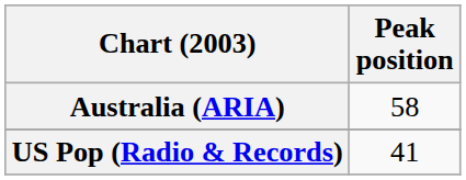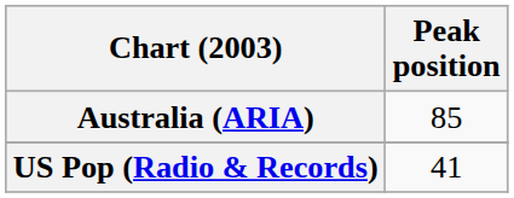 <table class="wikitable sortable plainrowheaders">
 <tr>
 <th>Chart (2003)</th>
 <th>Peak<br>position</th>
 </tr>
 <tr>
 <th scope="row">Australia (<a href='#'>ARIA</a>)</th>
-<td style="text-align:center">58</td>
+<td style="text-align:center">85</td>
 </tr>
 <tr>
 </tr>
 <tr>
 <th scope="row">US Pop (<a href='#'>Radio & Records</a>)</th>
 <td style="text-align:center">41</td>
 </tr>
 </table>
